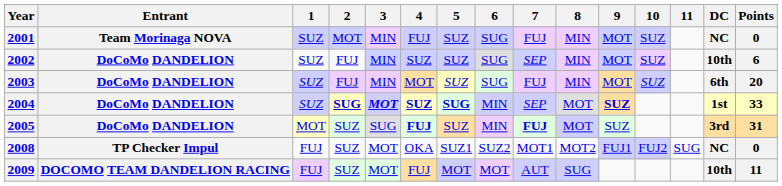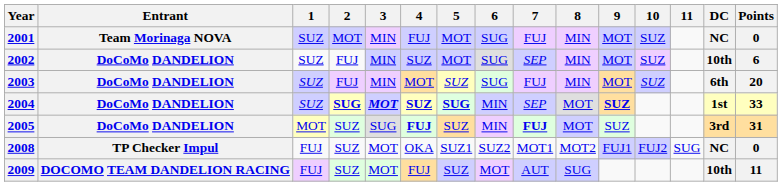 <table class="wikitable" style="text-align:center; font-size:90%">
 <tr>
 <th>Year</th>
 <th>Entrant</th>
 <th>1</th>
 <th>2</th>
 <th>3</th>
 <th>4</th>
 <th>5</th>
 <th>6</th>
 <th>7</th>
 <th>8</th>
 <th>9</th>
 <th>10</th>
 <th>11</th>
 <th>DC</th>
 <th>Points</th>
 </tr>
 <tr>
 <th><a href='#'>2001</a></th>
 <th>Team <a href='#'>Morinaga</a> NOVA</th>
 <td style="background:#CFCFFF;"><a href='#'>SUZ</a><br></td>
 <td style="background:#CFCFFF;"><a href='#'>MOT</a><br></td>
 <td style="background:#EFCFFF;"><a href='#'>MIN</a><br></td>
 <td style="background:#CFCFFF;"><a href='#'>FUJ</a><br></td>
-<td style="background:#CFCFFF;"><a href='#'>SUZ</a><br></td>
+<td style="background:#CFCFFF;"><a href='#'>MOT</a><br></td>
 <td style="background:#CFCFFF;"><a href='#'>SUG</a><br></td>
 <td style="background:#EFCFFF;"><a href='#'>FUJ</a><br></td>
 <td style="background:#EFCFFF;"><a href='#'>MIN</a><br></td>
 <td style="background:#CFCFFF;"><a href='#'>MOT</a><br></td>
 <td style="background:#CFCFFF;"><a href='#'>SUZ</a><br></td>
 <td></td>
 <th>NC</th>
 <th>0</th>
 </tr>
 <tr>
 <th><a href='#'>2002</a></th>
 <th><a href='#'>DoCoMo</a> <a href='#'>DANDELION</a></th>
 <td><a href='#'>SUZ</a></td>
 <td><a href='#'>FUJ</a></td>
 <td style="background:#CFCFFF;"><a href='#'>MIN</a><br></td>
 <td style="background:#CFCFFF;"><a href='#'>SUZ</a><br></td>
-<td style="background:#CFCFFF;"><a href='#'>SUZ</a><br></td>
+<td style="background:#CFCFFF;"><a href='#'>MOT</a><br></td>
 <td style="background:#DFDFDF;"><a href='#'>SUG</a><br></td>
 <td style="background:#CFCFFF;"><em><a href='#'>SEP</a></em><br></td>
 <td style="background:#EFCFFF;"><a href='#'>MIN</a><br></td>
 <td style="background:#CFCFFF;"><a href='#'>MOT</a><br></td>
 <td style="background:#EFCFFF;"><a href='#'>SUZ</a><br></td>
 <td></td>
 <th>10th</th>
 <th>6</th>
 </tr>
 <tr>
 <th><a href='#'>2003</a></th>
 <th><a href='#'>DoCoMo</a> <a href='#'>DANDELION</a></th>
 <td style="background:#CFCFFF;"><em><a href='#'>SUZ</a></em><br></td>
 <td style="background:#EFCFFF;"><a href='#'>FUJ</a><br></td>
 <td style="background:#EFCFFF;"><a href='#'>MIN</a><br></td>
 <td style="background:#FFDF9F;"><a href='#'>MOT</a><br></td>
 <td style="background:#FFFFBF;"><em><a href='#'>SUZ</a></em><br></td>
 <td style="background:#DFFFDF;"><a href='#'>SUG</a><br></td>
 <td style="background:#EFCFFF;"><a href='#'>FUJ</a><br></td>
 <td style="background:#EFCFFF;"><a href='#'>MIN</a><br></td>
 <td style="background:#FFDF9F;"><a href='#'>MOT</a><br></td>
 <td style="background:#CFCFFF;"><em><a href='#'>SUZ</a></em><br></td>
 <td></td>
 <th>6th</th>
 <th>20</th>
 </tr>
 <tr>
 <th><a href='#'>2004</a></th>
 <th><a href='#'>DoCoMo</a> <a href='#'>DANDELION</a></th>
 <td style="background:#CFCFFF;"><em><a href='#'>SUZ</a></em><br></td>
 <td style="background:#FFFFBF;"><strong><a href='#'>SUG</a></strong><br></td>
 <td style="background:#CFCFFF;"><strong><em><a href='#'>MOT</a></em></strong><br></td>
 <td style="background:#FFFFBF;"><strong><a href='#'>SUZ</a></strong><br></td>
 <td style="background:#DFFFDF;"><strong><a href='#'>SUG</a></strong><br></td>
 <td style="background:#CFCFFF;"><a href='#'>MIN</a><br></td>
 <td style="background:#CFCFFF;"><em><a href='#'>SEP</a></em><br></td>
 <td style="background:#DFDFDF;"><a href='#'>MOT</a><br></td>
 <td style="background:#FFDF9F;"><strong><a href='#'>SUZ</a></strong><br></td>
 <td></td>
 <td></td>
 <td style="background:#FFFFBF;"><strong>1st</strong></td>
 <td style="background:#FFFFBF;"><strong>33</strong></td>
 </tr>
 <tr>
 <th><a href='#'>2005</a></th>
 <th><a href='#'>DoCoMo</a> <a href='#'>DANDELION</a></th>
 <td style="background:#FFFFBF;"><a href='#'>MOT</a><br></td>
 <td style="background:#DFFFDF;"><a href='#'>SUZ</a><br></td>
 <td style="background:#DFDFDF;"><a href='#'>SUG</a><br></td>
 <td style="background:#DFFFDF;"><strong><a href='#'>FUJ</a></strong><br></td>
 <td style="background:#FFDF9F;"><a href='#'>SUZ</a><br></td>
 <td style="background:#EFCFFF;"><a href='#'>MIN</a><br></td>
 <td style="background:#DFFFDF;"><strong><a href='#'>FUJ</a></strong><br></td>
 <td style="background:#CFCFFF;"><a href='#'>MOT</a><br></td>
 <td style="background:#DFFFDF;"><a href='#'>SUZ</a><br></td>
 <td></td>
 <td></td>
 <td style="background:#FFDF9F;"><strong>3rd</strong></td>
 <td style="background:#FFDF9F;"><strong>31</strong></td>
 </tr>
 <tr>
 <th><a href='#'>2008</a></th>
 <th>TP Checker <a href='#'>Impul</a></th>
 <td><a href='#'>FUJ</a></td>
 <td><a href='#'>SUZ</a></td>
 <td><a href='#'>MOT</a></td>
 <td><a href='#'>OKA</a></td>
 <td><a href='#'>SUZ1</a></td>
 <td><a href='#'>SUZ2</a></td>
 <td><a href='#'>MOT1</a></td>
 <td><a href='#'>MOT2</a></td>
 <td style="background:#CFCFFF;"><a href='#'>FUJ1</a><br></td>
 <td style="background:#CFCFFF;"><a href='#'>FUJ2</a><br></td>
 <td><a href='#'>SUG</a></td>
 <th>NC</th>
 <th>0</th>
 </tr>
 <tr>
 <th><a href='#'>2009</a></th>
 <th><a href='#'>DOCOMO</a> <a href='#'>TEAM DANDELION RACING</a></th>
 <td style="background:#EFCFFF;"><a href='#'>FUJ</a><br></td>
 <td style="background:#DFFFDF;"><a href='#'>SUZ</a><br></td>
 <td style="background:#DFFFDF;"><a href='#'>MOT</a><br></td>
 <td style="background:#FFDF9F;"><a href='#'>FUJ</a><br></td>
-<td style="background:#CFCFFF;"><a href='#'>MOT</a><br></td>
+<td style="background:#CFCFFF;"><a href='#'>SUZ</a><br></td>
 <td style="background:#EFCFFF;"><a href='#'>MOT</a><br></td>
 <td style="background:#CFCFFF;"><a href='#'>AUT</a><br></td>
 <td style="background:#CFCFFF;"><a href='#'>SUG</a><br></td>
 <td></td>
 <td></td>
 <td></td>
 <th>10th</th>
 <th>11</th>
 </tr>
 </table>
